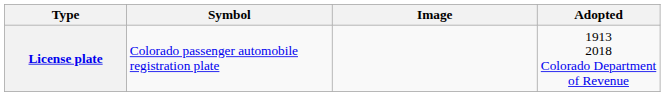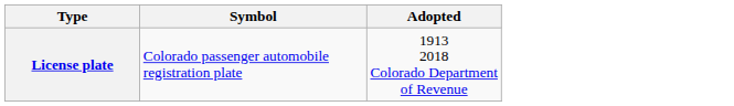 <table class=wikitable>
 <tr>
 <th scope=col width=140px>Type</th>
 <th scope=col width=240px>Symbol</th>
-<th scope=col width=240px>Image</th>
 <th scope=col width=140px>Adopted</th>
 </tr>
 <tr>
 <th scope=row><a href='#'>License plate</a></th>
 <td><a href='#'>Colorado passenger automobile registration plate</a></td>
-<td align=center></td>
 <td align=center>1913<br>2018<br><a href='#'>Colorado Department of Revenue</a></td>
 </tr>
 </table>
